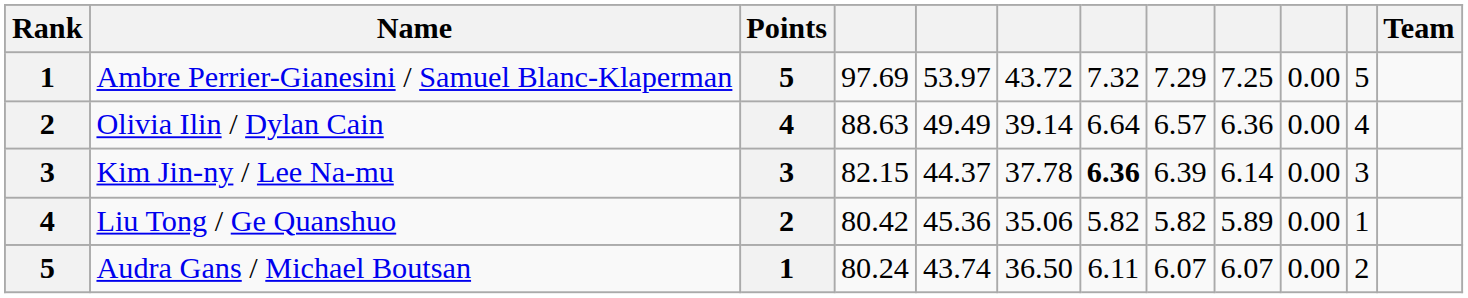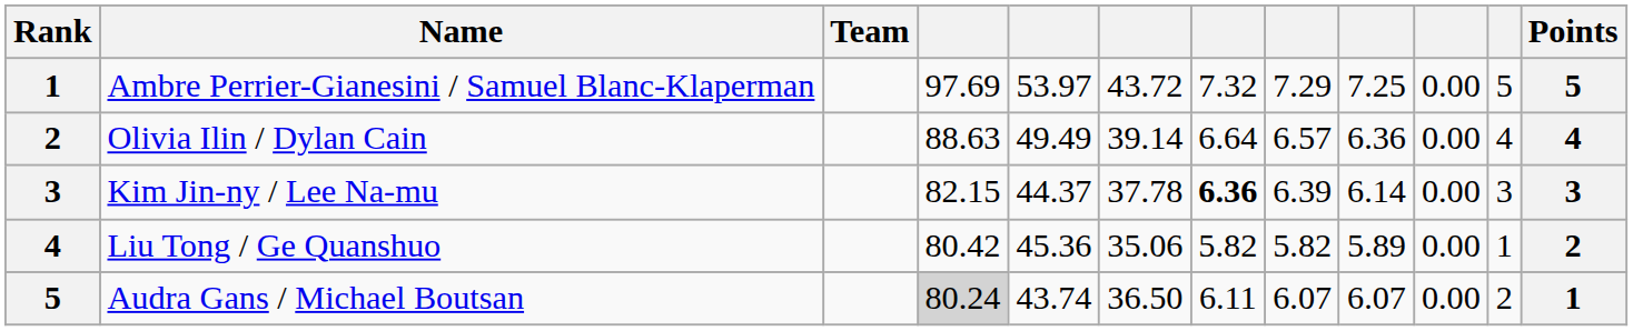 <table class="wikitable sortable" style="text-align:center">
 <tr>
 <th>Rank</th>
 <th>Name</th>
-<th>Points</th>
+<th>Team</th>
 <th></th>
 <th></th>
 <th></th>
 <th></th>
 <th></th>
 <th></th>
 <th></th>
 <th></th>
-<th>Team</th>
+<th>Points</th>
 </tr>
 <tr>
 <th>1</th>
 <td align=left><a href='#'>Ambre Perrier-Gianesini</a> / <a href='#'>Samuel Blanc-Klaperman</a></td>
-<th>5</th>
+<td align=left></td>
 <td>97.69</td>
 <td>53.97</td>
 <td>43.72</td>
 <td>7.32</td>
 <td>7.29</td>
 <td>7.25</td>
 <td>0.00</td>
 <td>5</td>
-<td align=left></td>
+<th>5</th>
 </tr>
 <tr>
 <th>2</th>
 <td align=left><a href='#'>Olivia Ilin</a> / <a href='#'>Dylan Cain</a></td>
-<th>4</th>
+<td align=left></td>
 <td>88.63</td>
 <td>49.49</td>
 <td>39.14</td>
 <td>6.64</td>
 <td>6.57</td>
 <td>6.36</td>
 <td>0.00</td>
 <td>4</td>
-<td align=left></td>
+<th>4</th>
 </tr>
 <tr>
 <th>3</th>
 <td align=left><a href='#'>Kim Jin-ny</a> / <a href='#'>Lee Na-mu</a></td>
-<th>3</th>
+<td align=left></td>
 <td>82.15</td>
 <td>44.37</td>
 <td>37.78</td>
 <td><strong>6.36</strong></td>
 <td>6.39</td>
 <td>6.14</td>
 <td>0.00</td>
 <td>3</td>
-<td align=left></td>
+<th>3</th>
 </tr>
 <tr>
 <th>4</th>
 <td align=left><a href='#'>Liu Tong</a> / <a href='#'>Ge Quanshuo</a></td>
-<th>2</th>
+<td align=left></td>
 <td>80.42</td>
 <td>45.36</td>
 <td>35.06</td>
 <td>5.82</td>
 <td>5.82</td>
 <td>5.89</td>
 <td>0.00</td>
 <td>1</td>
-<td align=left></td>
+<th>2</th>
 </tr>
 <tr>
 <th>5</th>
 <td align=left><a href='#'>Audra Gans</a> / <a href='#'>Michael Boutsan</a></td>
-<th>1</th>
-<td>80.24</td>
+<td align=left></td>
+<td style="background: lightgrey;">80.24</td>
 <td>43.74</td>
 <td>36.50</td>
 <td>6.11</td>
 <td>6.07</td>
 <td>6.07</td>
 <td>0.00</td>
 <td>2</td>
-<td align=left></td>
+<th>1</th>
 </tr>
 </table>
